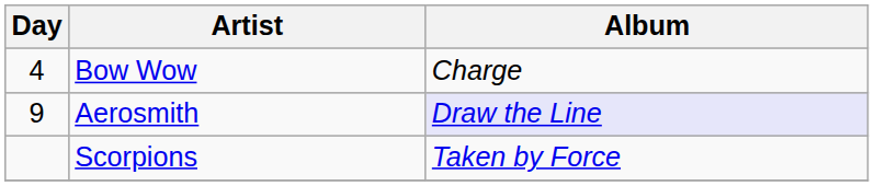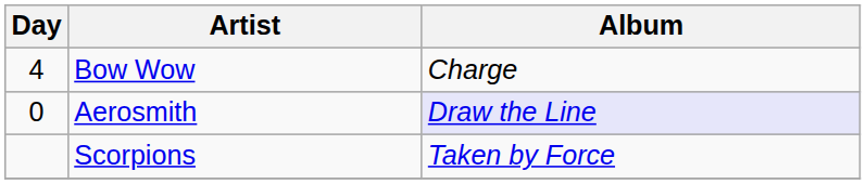 <table class="wikitable" border="1">
 <tr>
 <th>Day</th>
 <th width="200">Artist</th>
 <th width="250">Album</th>
 </tr>
 <tr>
 <td style="text-align:center;" rowspan="1">4</td>
 <td><a href='#'>Bow Wow</a></td>
 <td><em>Charge</em></td>
 </tr>
 <tr>
-<td style="text-align:center;" rowspan="1">9</td>
+<td style="text-align:center;" rowspan="1">0</td>
 <td><a href='#'>Aerosmith</a></td>
 <td style="background: lavender;"><em><a href='#'>Draw the Line</a></em></td>
 </tr>
 <tr>
 <td style="text-align:center;" rowspan="1"></td>
 <td><a href='#'>Scorpions</a></td>
 <td><em><a href='#'>Taken by Force</a></em></td>
 </tr>
 <tr>
 </tr>
 </table>
